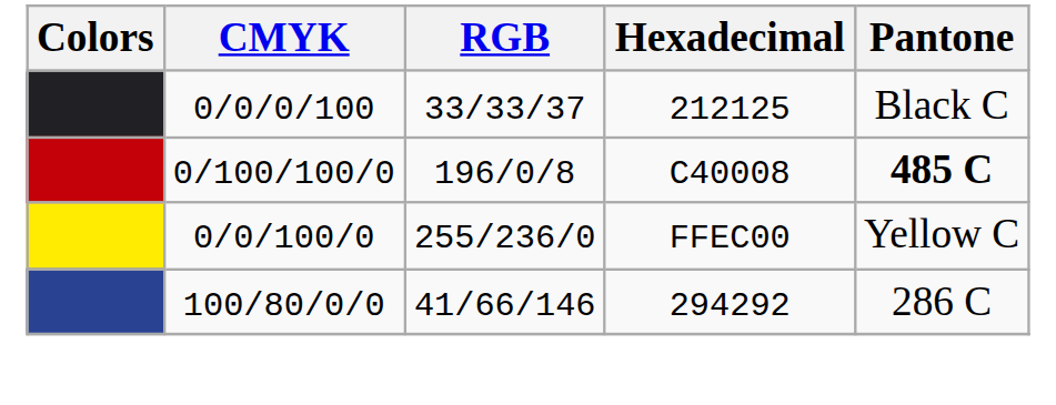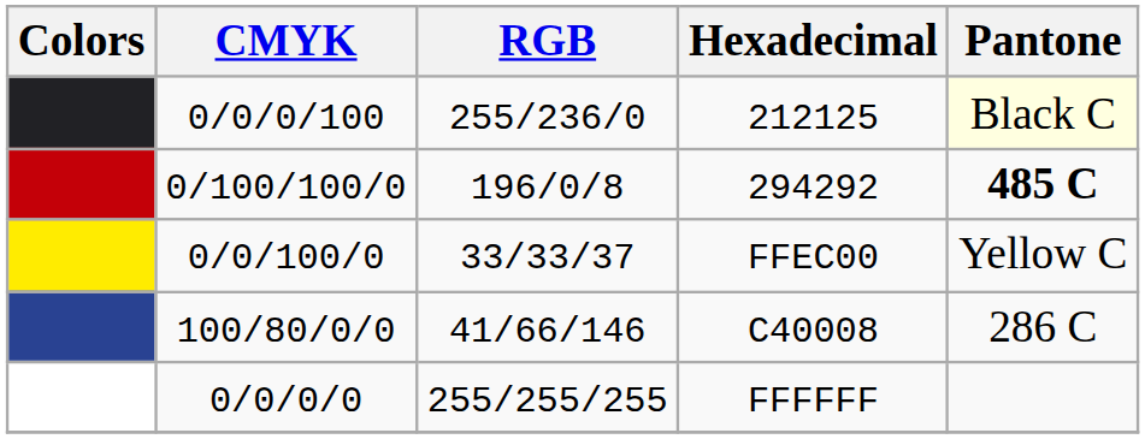 <table class="wikitable" style="text-align:center;margin: 0 auto">
 <tr>
 <th>Colors</th>
 <th><a href='#'>CMYK</a></th>
 <th><a href='#'>RGB</a></th>
 <th>Hexadecimal</th>
 <th>Pantone</th>
 </tr>
 <tr>
 <td style="background:#212125;"></td>
 <td><code>0/0/0/100</code></td>
-<td><code>33/33/37</code></td>
+<td><code>255/236/0</code></td>
 <td><code>212125</code></td>
-<td>Black C</td>
+<td style="background: lightyellow;">Black C</td>
 </tr>
 <tr>
 <td style="background:#C40008;"></td>
 <td><code>0/100/100/0</code></td>
 <td><code>196/0/8</code></td>
-<td><code>C40008</code></td>
+<td><code>294292</code></td>
 <td><strong>485 C</strong></td>
 </tr>
 <tr>
 <td style="background:#FFEC00;"></td>
 <td><code>0/0/100/0</code></td>
-<td><code>255/236/0</code></td>
+<td><code>33/33/37</code></td>
 <td><code>FFEC00</code></td>
 <td>Yellow C</td>
 </tr>
 <tr>
 <td style="background:#294292;"></td>
 <td><code>100/80/0/0</code></td>
 <td><code>41/66/146</code></td>
-<td><code>294292</code></td>
+<td><code>C40008</code></td>
 <td>286 C</td>
+</tr>
+<tr>
+<td style="background:#FFFFFF;"></td>
+<td><code>0/0/0/0</code></td>
+<td><code>255/255/255</code></td>
+<td><code>FFFFFF</code></td>
+<td></td>
 </tr>
 <tr>
 </tr>
 </table>
